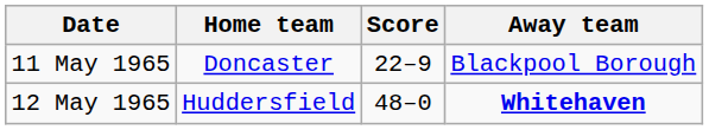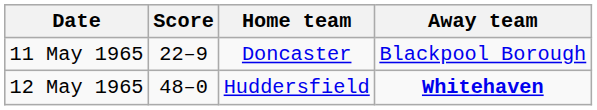 <table class="wikitable" style="text-align: center">
 <tr>
 <th>Date</th>
+<th>Score</th>
 <th>Home team</th>
-<th>Score</th>
 <th>Away team</th>
 </tr>
 <tr>
 <td>11 May 1965</td>
+<td>22–9</td>
 <td><a href='#'>Doncaster</a></td>
-<td>22–9</td>
 <td><a href='#'>Blackpool Borough</a></td>
 </tr>
 <tr>
 <td>12 May 1965</td>
+<td>48–0</td>
 <td><a href='#'>Huddersfield</a></td>
-<td>48–0</td>
 <td><strong><a href='#'>Whitehaven</a></strong></td>
 </tr>
 </table>
